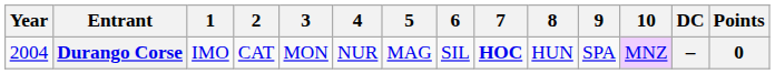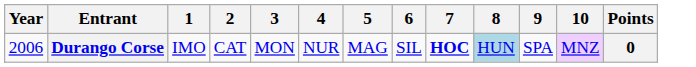 <table class="wikitable" style="text-align:center; font-size:90%">
 <tr>
 <th>Year</th>
 <th>Entrant</th>
 <th>1</th>
 <th>2</th>
 <th>3</th>
 <th>4</th>
 <th>5</th>
 <th>6</th>
 <th>7</th>
 <th>8</th>
 <th>9</th>
 <th>10</th>
-<th>DC</th>
 <th>Points</th>
 </tr>
 <tr>
-<td><a href='#'>2004</a></td>
+<td><a href='#'>2006</a></td>
 <th><a href='#'>Durango Corse</a></th>
 <td><a href='#'>IMO</a><br></td>
 <td><a href='#'>CAT</a><br></td>
 <td><a href='#'>MON</a><br></td>
 <td><a href='#'>NUR</a><br></td>
 <td><a href='#'>MAG</a><br></td>
 <td><a href='#'>SIL</a><br></td>
 <td><strong><a href='#'>HOC</a><br></strong></td>
-<td><a href='#'>HUN</a><br></td>
+<td style="background: lightblue;"><a href='#'>HUN</a><br></td>
 <td><a href='#'>SPA</a><br></td>
 <td style="background:#EFCFFF;"><a href='#'>MNZ</a><br></td>
-<th>–</th>
 <th>0</th>
 </tr>
 </table>
